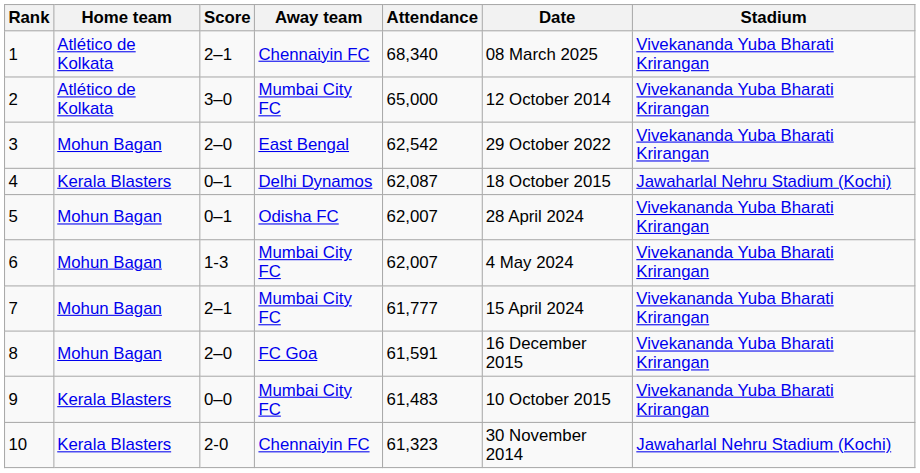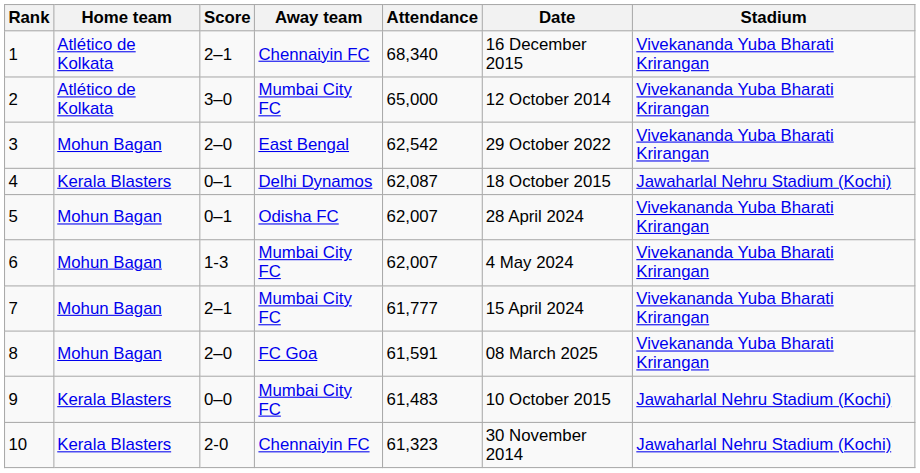 <table class="wikitable">
 <tr>
 <th>Rank</th>
 <th>Home team</th>
 <th>Score</th>
 <th>Away team</th>
 <th>Attendance</th>
 <th>Date</th>
 <th>Stadium</th>
 </tr>
 <tr>
 <td>1</td>
 <td><a href='#'>Atlético de Kolkata</a></td>
 <td>2–1</td>
 <td><a href='#'>Chennaiyin FC</a></td>
 <td>68,340</td>
-<td>08 March 2025</td>
+<td>16 December 2015</td>
 <td><a href='#'>Vivekananda Yuba Bharati Krirangan</a></td>
 </tr>
 <tr>
 <td>2</td>
 <td><a href='#'>Atlético de Kolkata</a></td>
 <td>3–0</td>
 <td><a href='#'>Mumbai City FC</a></td>
 <td>65,000</td>
 <td>12 October 2014</td>
 <td><a href='#'>Vivekananda Yuba Bharati Krirangan</a></td>
 </tr>
 <tr>
 <td>3</td>
 <td><a href='#'>Mohun Bagan</a></td>
 <td>2–0</td>
 <td><a href='#'>East Bengal</a></td>
 <td>62,542</td>
 <td>29 October 2022</td>
 <td><a href='#'>Vivekananda Yuba Bharati Krirangan</a></td>
 </tr>
 <tr>
 <td>4</td>
 <td><a href='#'>Kerala Blasters</a></td>
 <td>0–1</td>
 <td><a href='#'>Delhi Dynamos</a></td>
 <td>62,087</td>
 <td>18 October 2015</td>
 <td><a href='#'>Jawaharlal Nehru Stadium (Kochi)</a></td>
 </tr>
 <tr>
 <td>5</td>
 <td><a href='#'>Mohun Bagan</a></td>
 <td>0–1</td>
 <td><a href='#'>Odisha FC</a></td>
 <td>62,007</td>
 <td>28 April 2024</td>
 <td><a href='#'>Vivekananda Yuba Bharati Krirangan</a></td>
 </tr>
 <tr>
 <td>6</td>
 <td><a href='#'>Mohun Bagan</a></td>
 <td>1-3</td>
 <td><a href='#'>Mumbai City FC</a></td>
 <td>62,007</td>
 <td>4 May 2024</td>
 <td><a href='#'>Vivekananda Yuba Bharati Krirangan</a></td>
 </tr>
 <tr>
 <td>7</td>
 <td><a href='#'> Mohun Bagan</a></td>
 <td>2–1</td>
 <td><a href='#'>Mumbai City FC</a></td>
 <td>61,777</td>
 <td>15 April 2024</td>
 <td><a href='#'>Vivekananda Yuba Bharati Krirangan</a></td>
 </tr>
 <tr>
 <td>8</td>
 <td><a href='#'> Mohun Bagan</a></td>
 <td>2–0</td>
 <td><a href='#'>FC Goa</a></td>
 <td>61,591</td>
-<td>16 December 2015</td>
+<td>08 March 2025</td>
 <td><a href='#'>Vivekananda Yuba Bharati Krirangan</a></td>
 </tr>
 <tr>
 <td>9</td>
 <td><a href='#'>Kerala Blasters</a></td>
 <td>0–0</td>
 <td><a href='#'>Mumbai City FC</a></td>
 <td>61,483</td>
 <td>10 October 2015</td>
-<td><a href='#'>Vivekananda Yuba Bharati Krirangan</a></td>
+<td><a href='#'>Jawaharlal Nehru Stadium (Kochi)</a></td>
 </tr>
 <tr>
 <td>10</td>
 <td><a href='#'>Kerala Blasters</a></td>
 <td>2-0</td>
 <td><a href='#'>Chennaiyin FC</a></td>
 <td>61,323</td>
 <td>30 November 2014</td>
 <td><a href='#'>Jawaharlal Nehru Stadium (Kochi)</a></td>
 </tr>
 </table>
